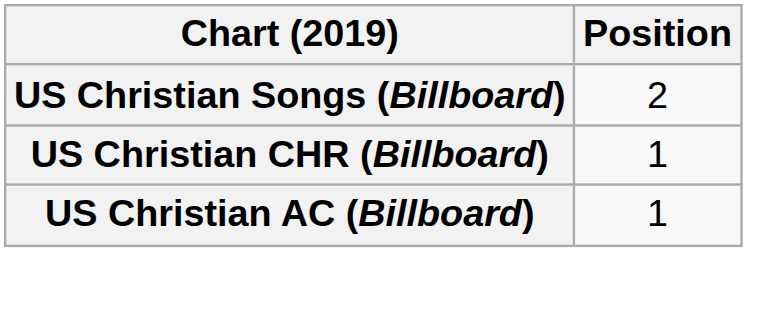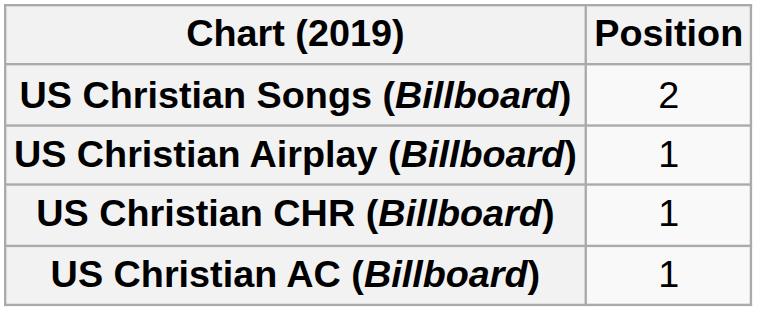 <table class="wikitable plainrowheaders" style="text-align:center">
 <tr>
 <th scope="col">Chart (2019)</th>
 <th scope="col">Position</th>
 </tr>
 <tr>
 <th scope="row">US Christian Songs (<em>Billboard</em>)</th>
 <td>2</td>
 </tr>
 <tr>
+<th scope="row">US Christian Airplay (<em>Billboard</em>)</th>
+<td>1</td>
+</tr>
+<tr>
 <th scope="row">US Christian CHR (<em>Billboard</em>)</th>
 <td>1</td>
 </tr>
 <tr>
 <th scope="row">US Christian AC (<em>Billboard</em>)</th>
 <td>1</td>
 </tr>
 </table>
